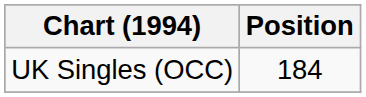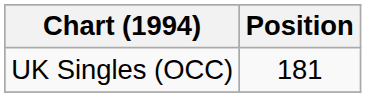 <table class="wikitable sortable">
 <tr>
 <th>Chart (1994)</th>
 <th>Position</th>
 </tr>
 <tr>
 <td>UK Singles (OCC)</td>
-<td align="center">184</td>
+<td align="center">181</td>
 </tr>
 </table>
